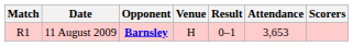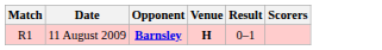 <table class="wikitable" style="font-size:100%; text-align:center">
 <tr>
 <th>Match</th>
 <th>Date</th>
 <th>Opponent</th>
 <th>Venue</th>
 <th>Result</th>
-<th>Attendance</th>
 <th>Scorers</th>
 </tr>
 <tr style="background: #FFCCCC;">
 <td>R1</td>
 <td>11 August 2009</td>
 <td><strong><a href='#'>Barnsley</a></strong></td>
-<td>H</td>
+<td><strong>H</strong></td>
 <td>0–1</td>
-<td>3,653</td>
 <td></td>
 </tr>
 </table>
